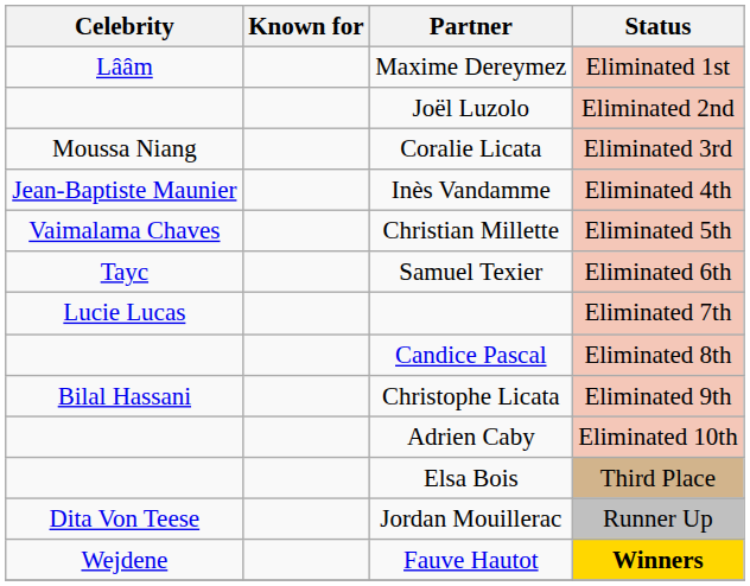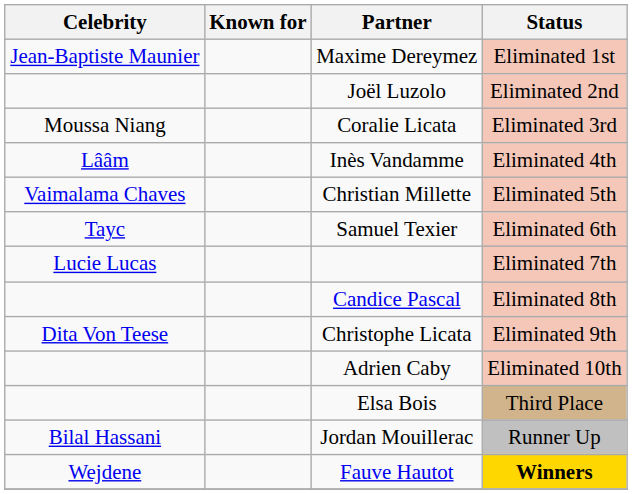 <table class="wikitable sortable" style="margin:auto; text-align:center; font-size:95%;">
 <tr>
 <th>Celebrity</th>
 <th>Known for</th>
 <th>Partner</th>
 <th>Status</th>
 </tr>
 <tr>
-<td><a href='#'>Lââm</a></td>
+<td><a href='#'>Jean-Baptiste Maunier</a></td>
 <td></td>
 <td>Maxime Dereymez</td>
 <td style="background-color:#f4c7b8;">Eliminated 1st<br></td>
 </tr>
 <tr>
 <td></td>
 <td></td>
 <td>Joël Luzolo</td>
 <td style="background-color:#f4c7b8;">Eliminated 2nd<br></td>
 </tr>
 <tr>
 <td>Moussa Niang</td>
 <td></td>
 <td>Coralie Licata</td>
 <td style="background-color:#f4c7b8;">Eliminated 3rd<br></td>
 </tr>
 <tr>
-<td><a href='#'>Jean-Baptiste Maunier</a></td>
+<td><a href='#'>Lââm</a></td>
 <td></td>
 <td>Inès Vandamme</td>
 <td style="background-color:#f4c7b8;">Eliminated 4th<br></td>
 </tr>
 <tr>
 <td><a href='#'>Vaimalama Chaves</a></td>
 <td></td>
 <td>Christian Millette</td>
 <td style="background-color:#f4c7b8;">Eliminated 5th<br></td>
 </tr>
 <tr>
 <td><a href='#'>Tayc</a></td>
 <td></td>
 <td>Samuel Texier</td>
 <td style="background-color:#f4c7b8;">Eliminated 6th<br></td>
 </tr>
 <tr>
 <td><a href='#'>Lucie Lucas</a></td>
 <td></td>
 <td></td>
 <td style="background-color:#f4c7b8;">Eliminated 7th<br></td>
 </tr>
 <tr>
 <td></td>
 <td></td>
 <td><a href='#'>Candice Pascal</a></td>
 <td style="background-color:#f4c7b8;">Eliminated 8th<br></td>
 </tr>
 <tr>
-<td><a href='#'>Bilal Hassani</a></td>
+<td><a href='#'>Dita Von Teese</a></td>
 <td></td>
 <td>Christophe Licata</td>
 <td style="background-color:#f4c7b8;">Eliminated 9th<br></td>
 </tr>
 <tr>
 <td></td>
 <td></td>
 <td>Adrien Caby</td>
 <td style="background-color:#f4c7b8;">Eliminated 10th<br></td>
 </tr>
 <tr>
 <td></td>
 <td></td>
 <td>Elsa Bois</td>
 <td style="background:tan;">Third Place<br></td>
 </tr>
 <tr>
-<td><a href='#'>Dita Von Teese</a></td>
+<td><a href='#'>Bilal Hassani</a></td>
 <td></td>
 <td>Jordan Mouillerac</td>
 <td bgcolor=silver>Runner Up<br></td>
 </tr>
 <tr>
 <td><a href='#'>Wejdene</a></td>
 <td></td>
 <td><a href='#'>Fauve Hautot</a></td>
 <td bgcolor=gold><strong>Winners<br></strong></td>
 </tr>
 <tr>
 </tr>
 </table>
